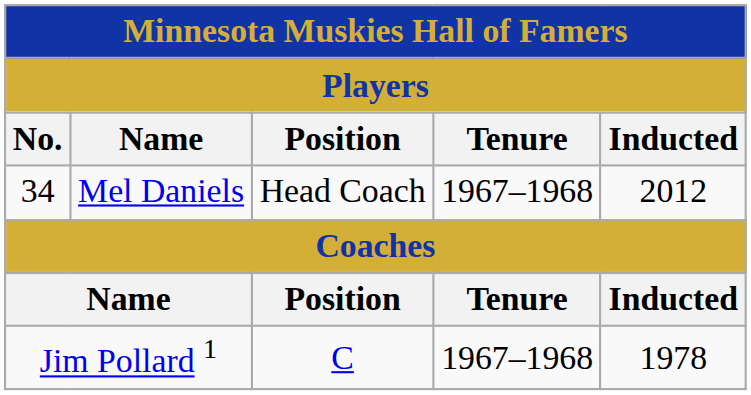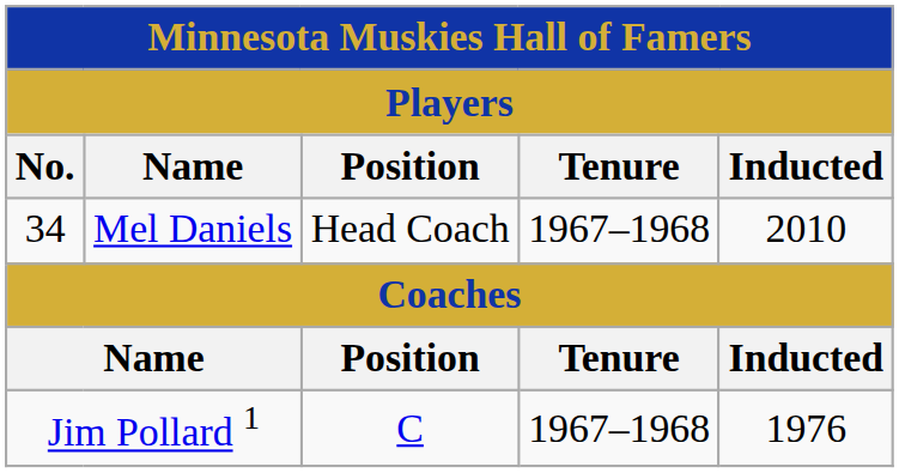 <table class="wikitable" style="text-align:center">
 <tr>
 <th colspan="5" style="background:#1034A6; color:#D4AF37;">Minnesota Muskies Hall of Famers</th>
 </tr>
 <tr>
 <th colspan="5" style="text-align:center; background:#D4AF37; color:#1034A6;">Players</th>
 </tr>
 <tr>
 <th>No.</th>
 <th>Name</th>
 <th>Position</th>
 <th>Tenure</th>
 <th>Inducted</th>
 </tr>
 <tr>
 <td>34</td>
 <td><a href='#'>Mel Daniels</a></td>
 <td>Head Coach</td>
 <td>1967–1968</td>
-<td>2012</td>
+<td>2010</td>
 </tr>
 <tr>
 <th colspan="5" style="text-align:center; background:#D4AF37; color:#1034A6;">Coaches</th>
 </tr>
 <tr>
 <th colspan=2>Name</th>
 <th>Position</th>
 <th>Tenure</th>
 <th>Inducted</th>
 </tr>
 <tr>
 <td colspan=2><a href='#'>Jim Pollard</a> <sup>1</sup></td>
 <td><a href='#'>C</a></td>
 <td>1967–1968</td>
-<td>1978</td>
+<td>1976</td>
 </tr>
 </table>
